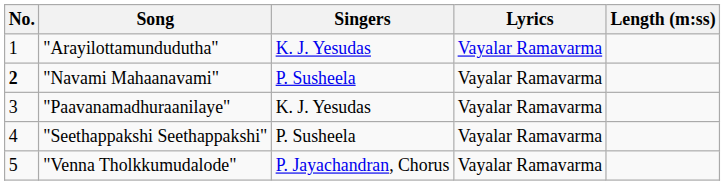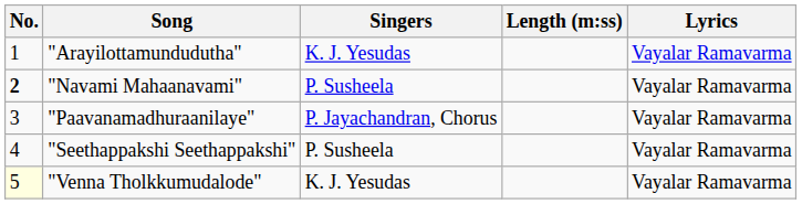 <table class="wikitable" style="font-size:95%;">
 <tr>
 <th>No.</th>
 <th>Song</th>
 <th>Singers</th>
+<th>Length (m:ss)</th>
 <th>Lyrics</th>
-<th>Length (m:ss)</th>
 </tr>
 <tr>
 <td>1</td>
 <td>"Arayilottamundudutha"</td>
 <td><a href='#'>K. J. Yesudas</a></td>
+<td></td>
 <td><a href='#'>Vayalar Ramavarma</a></td>
-<td></td>
 </tr>
 <tr>
 <td><strong>2</strong></td>
 <td>"Navami Mahaanavami"</td>
 <td><a href='#'>P. Susheela</a></td>
+<td></td>
 <td>Vayalar Ramavarma</td>
-<td></td>
 </tr>
 <tr>
 <td>3</td>
 <td>"Paavanamadhuraanilaye"</td>
-<td>K. J. Yesudas</td>
+<td><a href='#'>P. Jayachandran</a>, Chorus</td>
+<td></td>
 <td>Vayalar Ramavarma</td>
-<td></td>
 </tr>
 <tr>
 <td>4</td>
 <td>"Seethappakshi Seethappakshi"</td>
 <td>P. Susheela</td>
+<td></td>
 <td>Vayalar Ramavarma</td>
-<td></td>
 </tr>
 <tr>
-<td>5</td>
+<td style="background: lightyellow;">5</td>
 <td>"Venna Tholkkumudalode"</td>
-<td><a href='#'>P. Jayachandran</a>, Chorus</td>
+<td>K. J. Yesudas</td>
+<td></td>
 <td>Vayalar Ramavarma</td>
-<td></td>
 </tr>
 </table>
